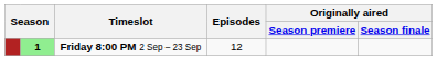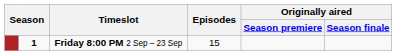 <table class="wikitable" style="text-align: center;">
 <tr>
 <th style="padding: 0 8px;" colspan="2" rowspan="2">Season</th>
 <th style="padding: 0 8px;" rowspan="2">Timeslot</th>
 <th style="padding: 0 8px;" rowspan="2">Episodes</th>
 <th colspan="2">Originally aired</th>
 </tr>
 <tr>
 <th><a href='#'>Season premiere</a></th>
 <th><a href='#'>Season finale</a></th>
 </tr>
 <tr>
 <td style="background: #b22222;"></td>
-<td style="background: lightgreen;"><strong>1</strong></td>
+<td><strong>1</strong></td>
 <td style="padding: 0 8px;"><strong>Friday 8:00 PM</strong> <small>2 Sep – 23 Sep</small></td>
-<td style="padding: 0 8px;">12</td>
+<td style="padding: 0 8px;">15</td>
 <td style="padding: 0 8px;"></td>
 <td></td>
 </tr>
 </table>
